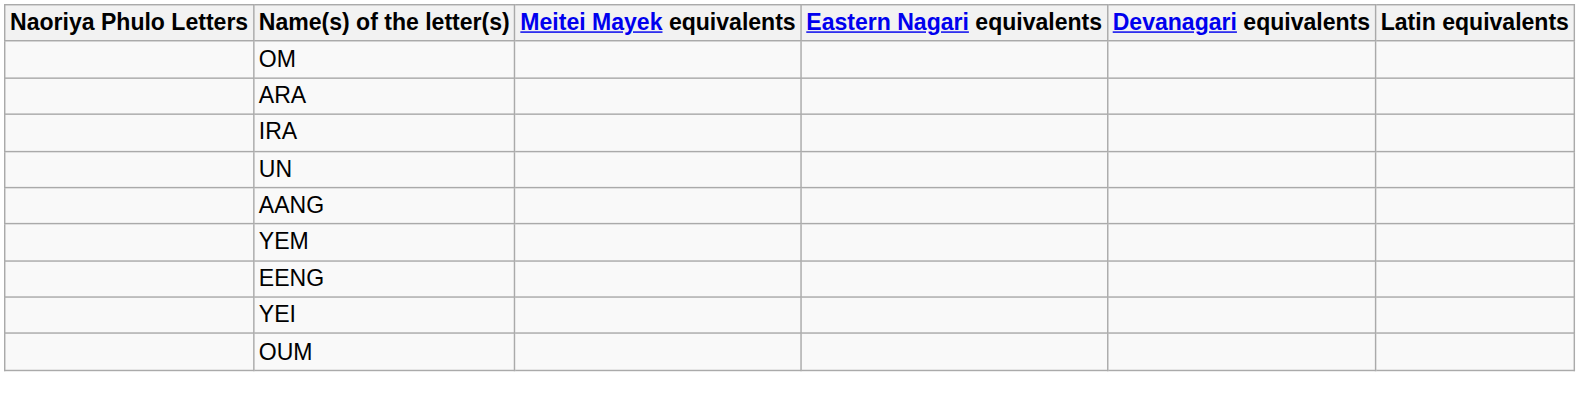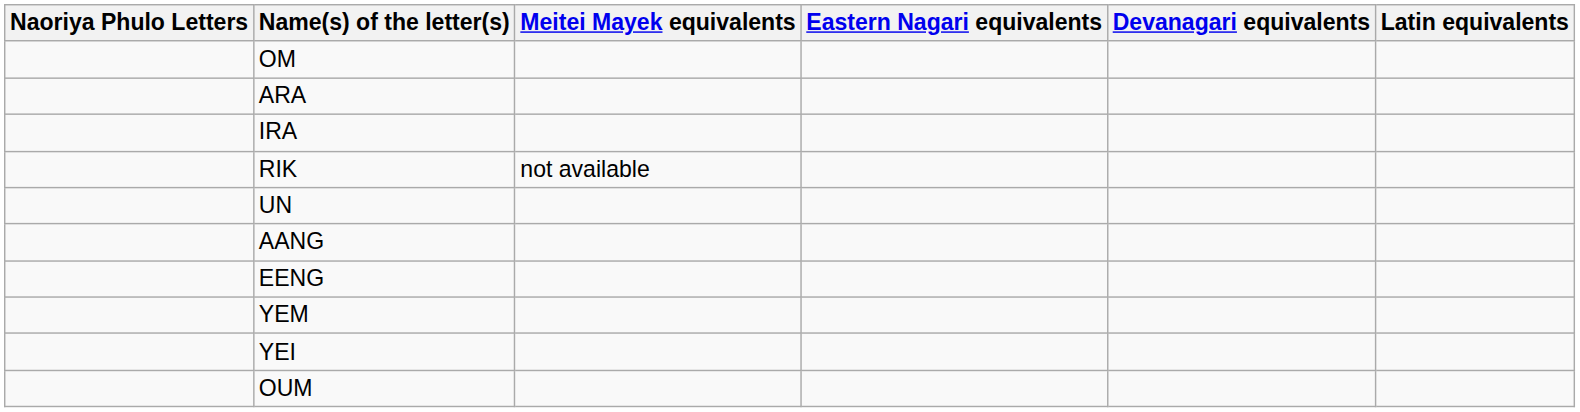 <table class="wikitable">
 <tr>
 <th>Naoriya Phulo Letters </th>
 <th>Name(s) of the letter(s)</th>
 <th><a href='#'>Meitei Mayek</a> equivalents</th>
 <th><a href='#'>Eastern Nagari</a> equivalents</th>
 <th><a href='#'>Devanagari</a> equivalents</th>
 <th>Latin equivalents</th>
 </tr>
 <tr>
 <td></td>
 <td>OM</td>
 <td></td>
 <td></td>
 <td></td>
 <td></td>
 </tr>
 <tr>
 <td></td>
 <td>ARA</td>
 <td></td>
 <td></td>
 <td></td>
 <td></td>
 </tr>
 <tr>
 <td></td>
 <td>IRA</td>
 <td></td>
 <td></td>
 <td></td>
 <td></td>
 </tr>
 <tr>
 <td></td>
+<td>RIK</td>
+<td>not available</td>
+<td></td>
+<td></td>
+<td></td>
+</tr>
+<tr>
+<td></td>
 <td>UN</td>
 <td></td>
 <td></td>
 <td></td>
 <td></td>
 </tr>
 <tr>
 <td></td>
 <td>AANG</td>
 <td></td>
 <td></td>
 <td></td>
 <td></td>
 </tr>
 <tr>
 <td></td>
-<td>YEM</td>
+<td>EENG</td>
 <td></td>
 <td></td>
 <td></td>
 <td></td>
 </tr>
 <tr>
 <td></td>
-<td>EENG</td>
+<td>YEM</td>
 <td></td>
 <td></td>
 <td></td>
 <td></td>
 </tr>
 <tr>
 <td></td>
 <td>YEI</td>
 <td></td>
 <td></td>
 <td></td>
 <td></td>
 </tr>
 <tr>
 <td></td>
 <td>OUM</td>
 <td></td>
 <td></td>
 <td></td>
 <td></td>
 </tr>
 </table>
